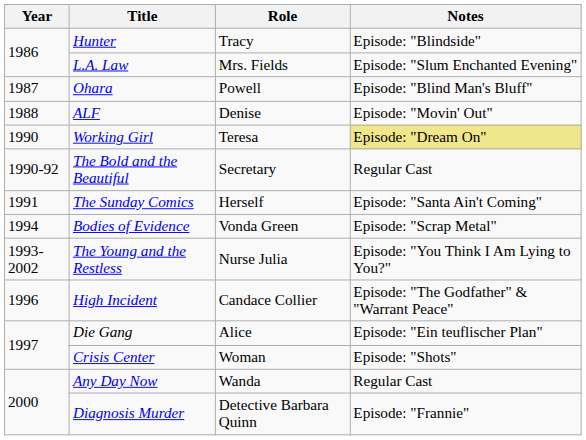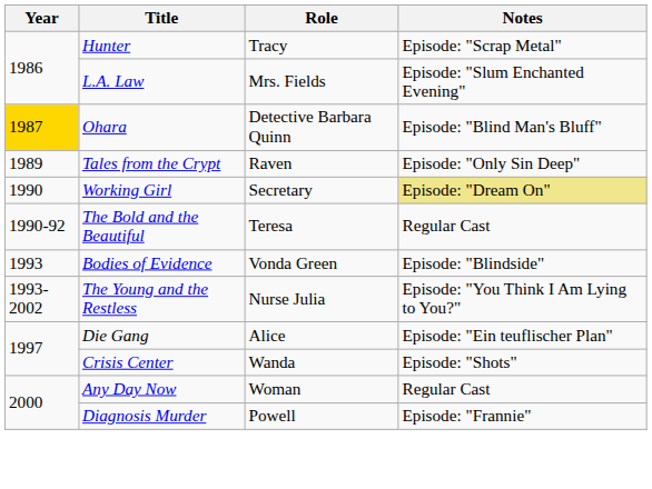 <table class="wikitable sortable">
 <tr>
 <th>Year</th>
 <th>Title</th>
 <th>Role</th>
 <th>Notes</th>
 </tr>
 <tr>
 <td rowspan=2>1986</td>
 <td><em><a href='#'>Hunter</a></em></td>
 <td>Tracy</td>
-<td>Episode: "Blindside"</td>
+<td>Episode: "Scrap Metal"</td>
 </tr>
 <tr>
 <td><em><a href='#'>L.A. Law</a></em></td>
 <td>Mrs. Fields</td>
 <td>Episode: "Slum Enchanted Evening"</td>
 </tr>
 <tr>
-<td>1987</td>
+<td style="background: gold;">1987</td>
 <td><em><a href='#'>Ohara</a></em></td>
-<td>Powell</td>
+<td>Detective Barbara Quinn</td>
 <td>Episode: "Blind Man's Bluff"</td>
 </tr>
 <tr>
-<td>1988</td>
-<td><em><a href='#'>ALF</a></em></td>
-<td>Denise</td>
-<td>Episode: "Movin' Out"</td>
+<td>1989</td>
+<td><em><a href='#'>Tales from the Crypt</a></em></td>
+<td>Raven</td>
+<td>Episode: "Only Sin Deep"</td>
 </tr>
 <tr>
 <td>1990</td>
 <td><em><a href='#'>Working Girl</a></em></td>
-<td>Teresa</td>
+<td>Secretary</td>
 <td style="background: khaki;">Episode: "Dream On"</td>
 </tr>
 <tr>
 <td>1990-92</td>
 <td><em><a href='#'>The Bold and the Beautiful</a></em></td>
-<td>Secretary</td>
+<td>Teresa</td>
 <td>Regular Cast</td>
 </tr>
 <tr>
-<td>1991</td>
-<td><em><a href='#'>The Sunday Comics</a></em></td>
-<td>Herself</td>
-<td>Episode: "Santa Ain't Coming"</td>
-</tr>
-<tr>
-<td>1994</td>
+<td>1993</td>
 <td><em><a href='#'>Bodies of Evidence</a></em></td>
 <td>Vonda Green</td>
-<td>Episode: "Scrap Metal"</td>
+<td>Episode: "Blindside"</td>
 </tr>
 <tr>
 <td>1993-2002</td>
 <td><em><a href='#'>The Young and the Restless</a></em></td>
 <td>Nurse Julia</td>
 <td>Episode: "You Think I Am Lying to You?"</td>
-</tr>
-<tr>
-<td>1996</td>
-<td><em><a href='#'>High Incident</a></em></td>
-<td>Candace Collier</td>
-<td>Episode: "The Godfather" & "Warrant Peace"</td>
 </tr>
 <tr>
 <td rowspan=2>1997</td>
 <td><em>Die Gang</em></td>
 <td>Alice</td>
 <td>Episode: "Ein teuflischer Plan"</td>
 </tr>
 <tr>
 <td><em><a href='#'>Crisis Center</a></em></td>
-<td>Woman</td>
+<td>Wanda</td>
 <td>Episode: "Shots"</td>
 </tr>
 <tr>
 <td rowspan=2>2000</td>
 <td><em><a href='#'>Any Day Now</a></em></td>
-<td>Wanda</td>
+<td>Woman</td>
 <td>Regular Cast</td>
 </tr>
 <tr>
 <td><em><a href='#'>Diagnosis Murder</a></em></td>
-<td>Detective Barbara Quinn</td>
+<td>Powell</td>
 <td>Episode: "Frannie"</td>
 </tr>
 </table>
